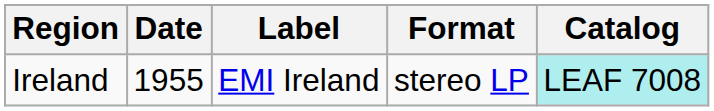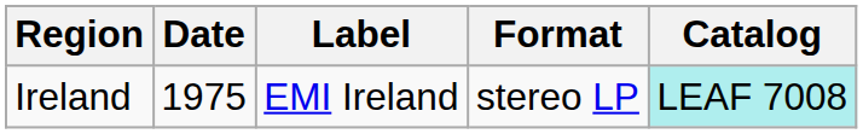 <table class="wikitable">
 <tr>
 <th>Region</th>
 <th>Date</th>
 <th>Label</th>
 <th>Format</th>
 <th>Catalog</th>
 </tr>
 <tr>
 <td rowspan="1">Ireland</td>
-<td rowspan="1">1955</td>
+<td rowspan="1">1975</td>
 <td rowspan="1"><a href='#'>EMI</a> Ireland</td>
 <td>stereo <a href='#'>LP</a></td>
 <td style="background: paleturquoise;">LEAF 7008</td>
 </tr>
 </table>
